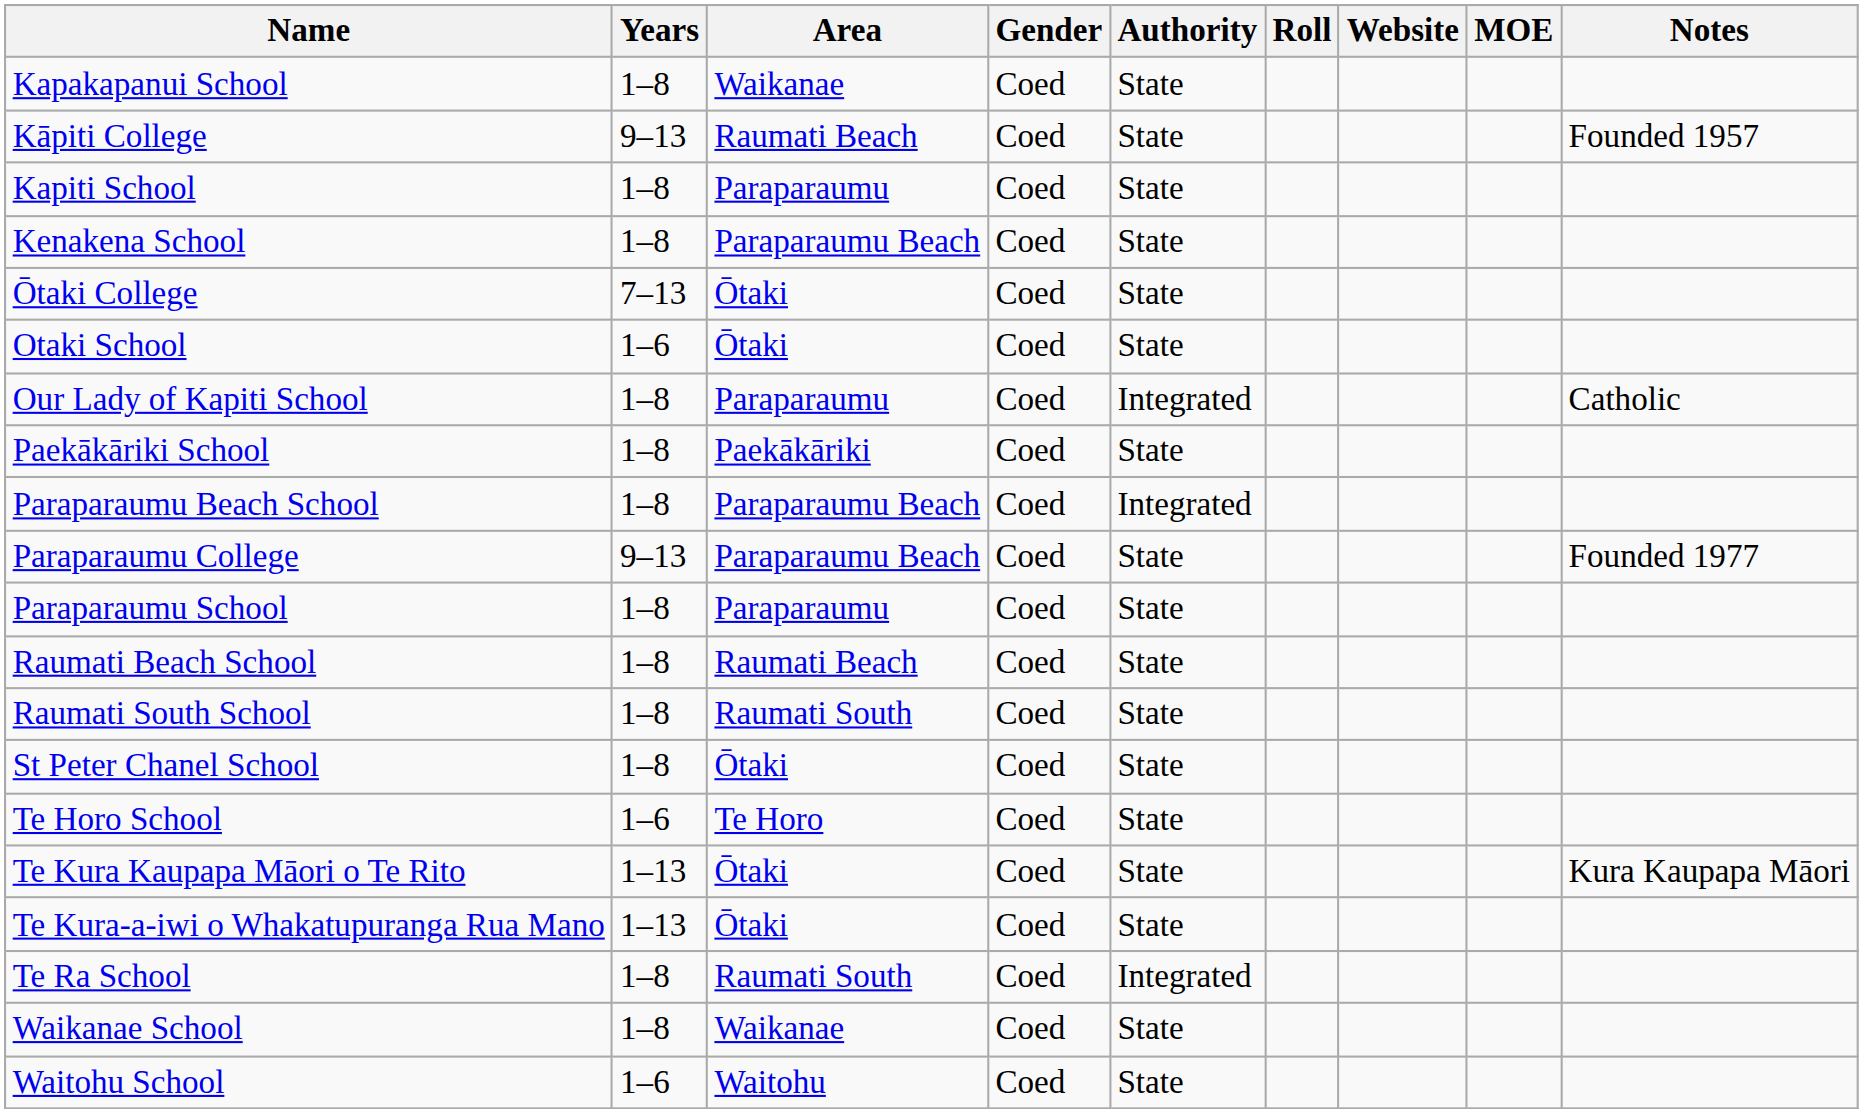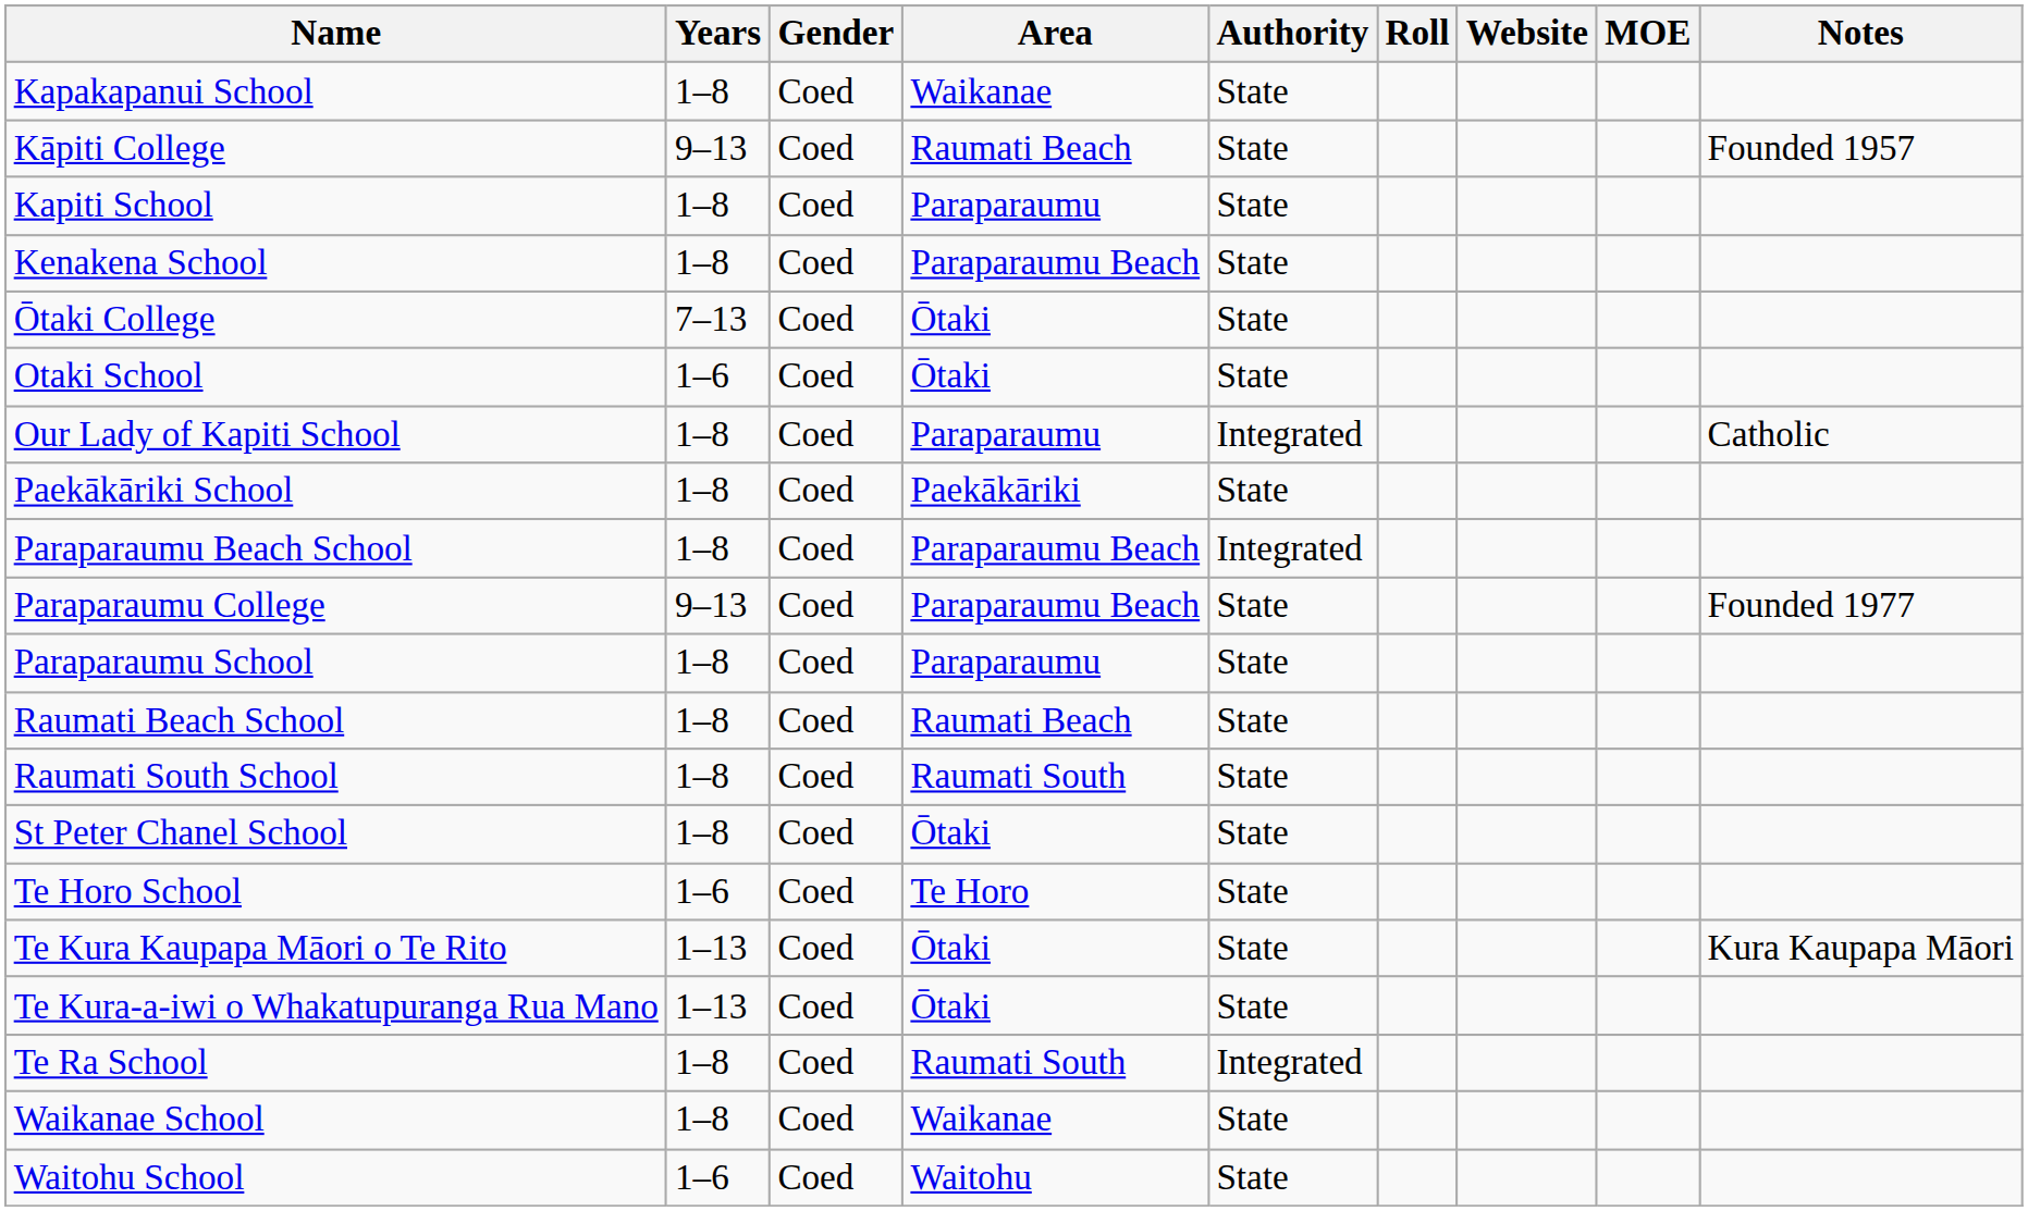 <table class="wikitable sortable">
 <tr>
 <th>Name</th>
 <th>Years</th>
+<th>Gender</th>
 <th>Area</th>
-<th>Gender</th>
 <th>Authority</th>
 <th>Roll</th>
 <th>Website</th>
 <th>MOE</th>
 <th>Notes</th>
 </tr>
 <tr>
 <td><a href='#'>Kapakapanui School</a></td>
 <td>1–8</td>
+<td>Coed</td>
 <td><a href='#'>Waikanae</a></td>
-<td>Coed</td>
 <td>State</td>
 <td></td>
 <td></td>
 <td></td>
 <td></td>
 </tr>
 <tr>
 <td><a href='#'>Kāpiti College</a></td>
 <td>9–13</td>
+<td>Coed</td>
 <td><a href='#'>Raumati Beach</a></td>
-<td>Coed</td>
 <td>State</td>
 <td></td>
 <td></td>
 <td></td>
 <td>Founded 1957</td>
 </tr>
 <tr>
 <td><a href='#'>Kapiti School</a></td>
 <td>1–8</td>
+<td>Coed</td>
 <td><a href='#'>Paraparaumu</a></td>
-<td>Coed</td>
 <td>State</td>
 <td></td>
 <td></td>
 <td></td>
 <td></td>
 </tr>
 <tr>
 <td><a href='#'>Kenakena School</a></td>
 <td>1–8</td>
+<td>Coed</td>
 <td><a href='#'>Paraparaumu Beach</a></td>
-<td>Coed</td>
 <td>State</td>
 <td></td>
 <td></td>
 <td></td>
 <td></td>
 </tr>
 <tr>
 <td><a href='#'>Ōtaki College</a></td>
 <td>7–13</td>
+<td>Coed</td>
 <td><a href='#'>Ōtaki</a></td>
-<td>Coed</td>
 <td>State</td>
 <td></td>
 <td></td>
 <td></td>
 <td></td>
 </tr>
 <tr>
 <td><a href='#'>Otaki School</a></td>
 <td>1–6</td>
+<td>Coed</td>
 <td><a href='#'>Ōtaki</a></td>
-<td>Coed</td>
 <td>State</td>
 <td></td>
 <td></td>
 <td></td>
 <td></td>
 </tr>
 <tr>
 <td><a href='#'>Our Lady of Kapiti School</a></td>
 <td>1–8</td>
+<td>Coed</td>
 <td><a href='#'>Paraparaumu</a></td>
-<td>Coed</td>
 <td>Integrated</td>
 <td></td>
 <td></td>
 <td></td>
 <td>Catholic</td>
 </tr>
 <tr>
 <td><a href='#'>Paekākāriki School</a></td>
 <td>1–8</td>
+<td>Coed</td>
 <td><a href='#'>Paekākāriki</a></td>
-<td>Coed</td>
 <td>State</td>
 <td></td>
 <td></td>
 <td></td>
 <td></td>
 </tr>
 <tr>
 <td><a href='#'>Paraparaumu Beach School</a></td>
 <td>1–8</td>
+<td>Coed</td>
 <td><a href='#'>Paraparaumu Beach</a></td>
-<td>Coed</td>
 <td>Integrated</td>
 <td></td>
 <td></td>
 <td></td>
 <td></td>
 </tr>
 <tr>
 <td><a href='#'>Paraparaumu College</a></td>
 <td>9–13</td>
+<td>Coed</td>
 <td><a href='#'>Paraparaumu Beach</a></td>
-<td>Coed</td>
 <td>State</td>
 <td></td>
 <td></td>
 <td></td>
 <td>Founded 1977</td>
 </tr>
 <tr>
 <td><a href='#'>Paraparaumu School</a></td>
 <td>1–8</td>
+<td>Coed</td>
 <td><a href='#'>Paraparaumu</a></td>
-<td>Coed</td>
 <td>State</td>
 <td></td>
 <td></td>
 <td></td>
 <td></td>
 </tr>
 <tr>
 <td><a href='#'>Raumati Beach School</a></td>
 <td>1–8</td>
+<td>Coed</td>
 <td><a href='#'>Raumati Beach</a></td>
-<td>Coed</td>
 <td>State</td>
 <td></td>
 <td></td>
 <td></td>
 <td></td>
 </tr>
 <tr>
 <td><a href='#'>Raumati South School</a></td>
 <td>1–8</td>
+<td>Coed</td>
 <td><a href='#'>Raumati South</a></td>
-<td>Coed</td>
 <td>State</td>
 <td></td>
 <td></td>
 <td></td>
 <td></td>
 </tr>
 <tr>
 <td><a href='#'>St Peter Chanel School</a></td>
 <td>1–8</td>
+<td>Coed</td>
 <td><a href='#'>Ōtaki</a></td>
-<td>Coed</td>
 <td>State</td>
 <td></td>
 <td></td>
 <td></td>
 <td></td>
 </tr>
 <tr>
 <td><a href='#'>Te Horo School</a></td>
 <td>1–6</td>
+<td>Coed</td>
 <td><a href='#'>Te Horo</a></td>
-<td>Coed</td>
 <td>State</td>
 <td></td>
 <td></td>
 <td></td>
 <td></td>
 </tr>
 <tr>
 <td><a href='#'>Te Kura Kaupapa Māori o Te Rito</a></td>
 <td>1–13</td>
+<td>Coed</td>
 <td><a href='#'>Ōtaki</a></td>
-<td>Coed</td>
 <td>State</td>
 <td></td>
 <td></td>
 <td></td>
 <td>Kura Kaupapa Māori</td>
 </tr>
 <tr>
 <td><a href='#'>Te Kura-a-iwi o Whakatupuranga Rua Mano</a></td>
 <td>1–13</td>
+<td>Coed</td>
 <td><a href='#'>Ōtaki</a></td>
-<td>Coed</td>
 <td>State</td>
 <td></td>
 <td></td>
 <td></td>
 <td></td>
 </tr>
 <tr>
 <td><a href='#'>Te Ra School</a></td>
 <td>1–8</td>
+<td>Coed</td>
 <td><a href='#'>Raumati South</a></td>
-<td>Coed</td>
 <td>Integrated</td>
 <td></td>
 <td></td>
 <td></td>
 <td></td>
 </tr>
 <tr>
 <td><a href='#'>Waikanae School</a></td>
 <td>1–8</td>
+<td>Coed</td>
 <td><a href='#'>Waikanae</a></td>
-<td>Coed</td>
 <td>State</td>
 <td></td>
 <td></td>
 <td></td>
 <td></td>
 </tr>
 <tr>
 <td><a href='#'>Waitohu School</a></td>
 <td>1–6</td>
+<td>Coed</td>
 <td><a href='#'>Waitohu</a></td>
-<td>Coed</td>
 <td>State</td>
 <td></td>
 <td></td>
 <td></td>
 <td></td>
 </tr>
 </table>
